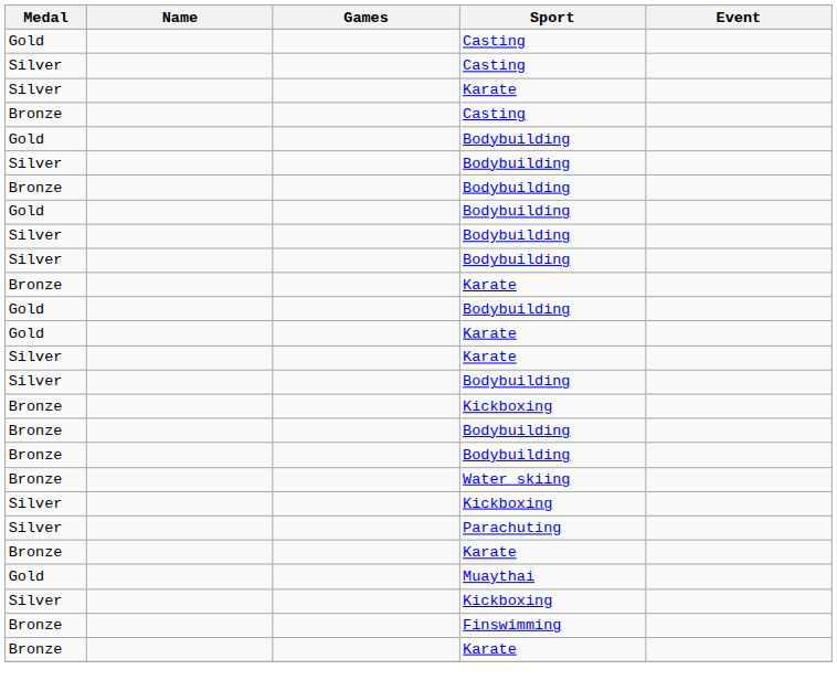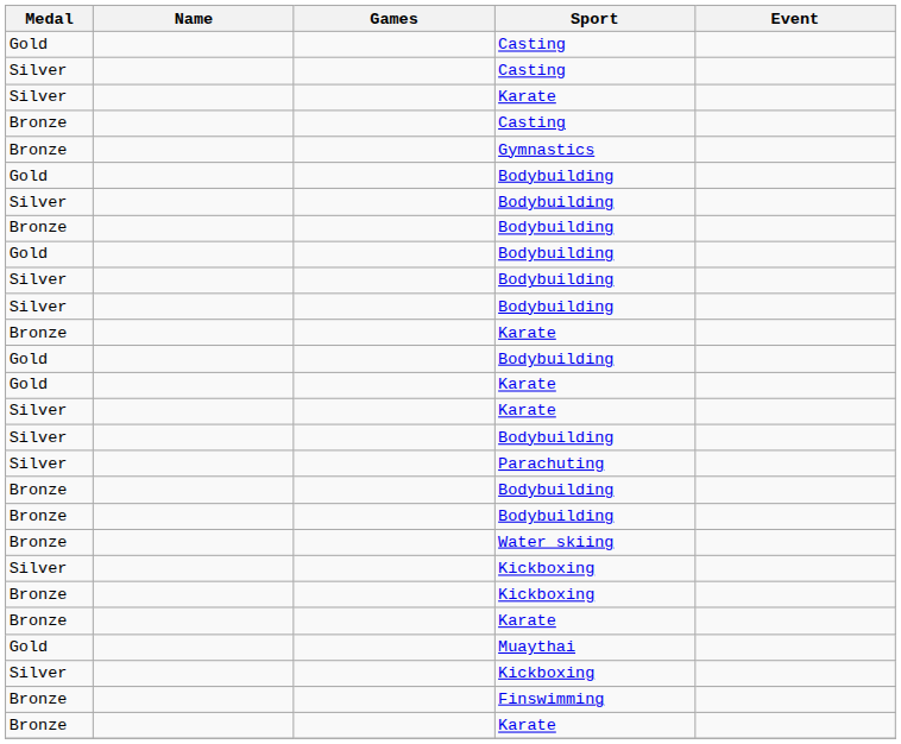 <table class="wikitable sortable">
 <tr>
 <th style="width:5em">Medal</th>
 <th style="width:12em">Name</th>
 <th style="width:12em">Games</th>
 <th style="width:12em">Sport</th>
 <th style="width:12em">Event</th>
 </tr>
 <tr>
 <td> Gold</td>
 <td></td>
 <td></td>
 <td> <a href='#'>Casting</a></td>
 <td></td>
 </tr>
 <tr>
 <td> Silver</td>
 <td></td>
 <td></td>
 <td> <a href='#'>Casting</a></td>
 <td></td>
 </tr>
 <tr>
 <td> Silver</td>
 <td></td>
 <td></td>
 <td> <a href='#'>Karate</a></td>
 <td></td>
 </tr>
 <tr>
 <td> Bronze</td>
 <td></td>
 <td></td>
 <td> <a href='#'>Casting</a></td>
+<td></td>
+</tr>
+<tr>
+<td> Bronze</td>
+<td></td>
+<td></td>
+<td> <a href='#'>Gymnastics</a></td>
 <td></td>
 </tr>
 <tr>
 <td> Gold</td>
 <td></td>
 <td></td>
 <td> <a href='#'>Bodybuilding</a></td>
 <td></td>
 </tr>
 <tr>
 <td> Silver</td>
 <td></td>
 <td></td>
 <td> <a href='#'>Bodybuilding</a></td>
 <td></td>
 </tr>
 <tr>
 <td> Bronze</td>
 <td></td>
 <td></td>
 <td> <a href='#'>Bodybuilding</a></td>
 <td></td>
 </tr>
 <tr>
 <td> Gold</td>
 <td></td>
 <td></td>
 <td> <a href='#'>Bodybuilding</a></td>
 <td></td>
 </tr>
 <tr>
 <td> Silver</td>
 <td></td>
 <td></td>
 <td> <a href='#'>Bodybuilding</a></td>
 <td></td>
 </tr>
 <tr>
 <td> Silver</td>
 <td></td>
 <td></td>
 <td> <a href='#'>Bodybuilding</a></td>
 <td></td>
 </tr>
 <tr>
 <td> Bronze</td>
 <td></td>
 <td></td>
 <td> <a href='#'>Karate</a></td>
 <td></td>
 </tr>
 <tr>
 <td> Gold</td>
 <td></td>
 <td></td>
 <td> <a href='#'>Bodybuilding</a></td>
 <td></td>
 </tr>
 <tr>
 <td> Gold</td>
 <td></td>
 <td></td>
 <td> <a href='#'>Karate</a></td>
 <td></td>
 </tr>
 <tr>
 <td> Silver</td>
 <td></td>
 <td></td>
 <td> <a href='#'>Karate</a></td>
 <td></td>
 </tr>
 <tr>
 <td> Silver</td>
 <td></td>
 <td></td>
 <td> <a href='#'>Bodybuilding</a></td>
 <td></td>
 </tr>
 <tr>
-<td> Bronze</td>
+<td> Silver</td>
 <td></td>
 <td></td>
-<td> <a href='#'>Kickboxing</a></td>
+<td> <a href='#'>Parachuting</a></td>
 <td></td>
 </tr>
 <tr>
 <td> Bronze</td>
 <td></td>
 <td></td>
 <td> <a href='#'>Bodybuilding</a></td>
 <td></td>
 </tr>
 <tr>
 <td> Bronze</td>
 <td></td>
 <td></td>
 <td> <a href='#'>Bodybuilding</a></td>
 <td></td>
 </tr>
 <tr>
 <td> Bronze</td>
 <td></td>
 <td></td>
 <td> <a href='#'>Water skiing</a></td>
 <td></td>
 </tr>
 <tr>
 <td> Silver</td>
 <td></td>
 <td></td>
 <td> <a href='#'>Kickboxing</a></td>
 <td></td>
 </tr>
 <tr>
-<td> Silver</td>
+<td> Bronze</td>
 <td></td>
 <td></td>
-<td> <a href='#'>Parachuting</a></td>
+<td> <a href='#'>Kickboxing</a></td>
 <td></td>
 </tr>
 <tr>
 <td> Bronze</td>
 <td></td>
 <td></td>
 <td> <a href='#'>Karate</a></td>
 <td></td>
 </tr>
 <tr>
 <td> Gold</td>
 <td></td>
 <td></td>
 <td> <a href='#'>Muaythai</a></td>
 <td></td>
 </tr>
 <tr>
 <td> Silver</td>
 <td></td>
 <td></td>
 <td> <a href='#'>Kickboxing</a></td>
 <td></td>
 </tr>
 <tr>
 <td> Bronze</td>
 <td></td>
 <td></td>
 <td> <a href='#'>Finswimming</a></td>
 <td></td>
 </tr>
 <tr>
 <td> Bronze</td>
 <td></td>
 <td></td>
 <td> <a href='#'>Karate</a></td>
 <td></td>
 </tr>
 <tr>
 </tr>
 </table>
